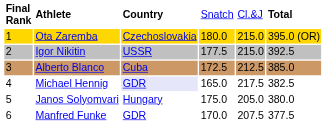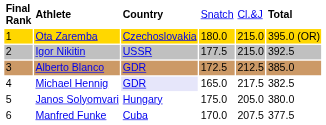 <table border="0" Cellpadding="2">
 <tr>
 <td><strong>Final <br> Rank</strong></td>
 <td><strong>Athlete</strong></td>
 <td><strong>Country</strong></td>
 <td><a href='#'>Snatch</a></td>
 <td><a href='#'>Cl.&J</a></td>
 <td><strong>Total</strong></td>
 </tr>
 <tr bgcolor="gold">
 <td>1</td>
 <td><a href='#'>Ota Zaremba</a></td>
 <td><a href='#'>Czechoslovakia</a></td>
 <td>180.0</td>
 <td>215.0</td>
 <td>395.0 (OR)</td>
 </tr>
 <tr bgcolor="silver">
 <td>2</td>
 <td><a href='#'>Igor Nikitin</a></td>
 <td><a href='#'>USSR</a></td>
 <td>177.5</td>
 <td>215.0</td>
 <td>392.5</td>
 </tr>
 <tr bgcolor="cc9966">
 <td>3</td>
 <td><a href='#'>Alberto Blanco</a></td>
-<td><a href='#'>Cuba</a></td>
+<td><a href='#'>GDR</a></td>
 <td>172.5</td>
 <td>212.5</td>
 <td>385.0</td>
 </tr>
 <tr>
 <td>4</td>
 <td><a href='#'>Michael Hennig</a></td>
 <td style="background: lavender;"><a href='#'>GDR</a></td>
 <td>165.0</td>
 <td>217.5</td>
 <td>382.5</td>
 </tr>
 <tr>
 <td>5</td>
 <td><a href='#'>Janos Solyomvari</a></td>
 <td><a href='#'>Hungary</a></td>
 <td>175.0</td>
 <td>205.0</td>
 <td>380.0</td>
 </tr>
 <tr>
 <td>6</td>
 <td><a href='#'>Manfred Funke</a></td>
-<td><a href='#'>GDR</a></td>
+<td><a href='#'>Cuba</a></td>
 <td>170.0</td>
 <td>207.5</td>
 <td>377.5</td>
 </tr>
 </table>
